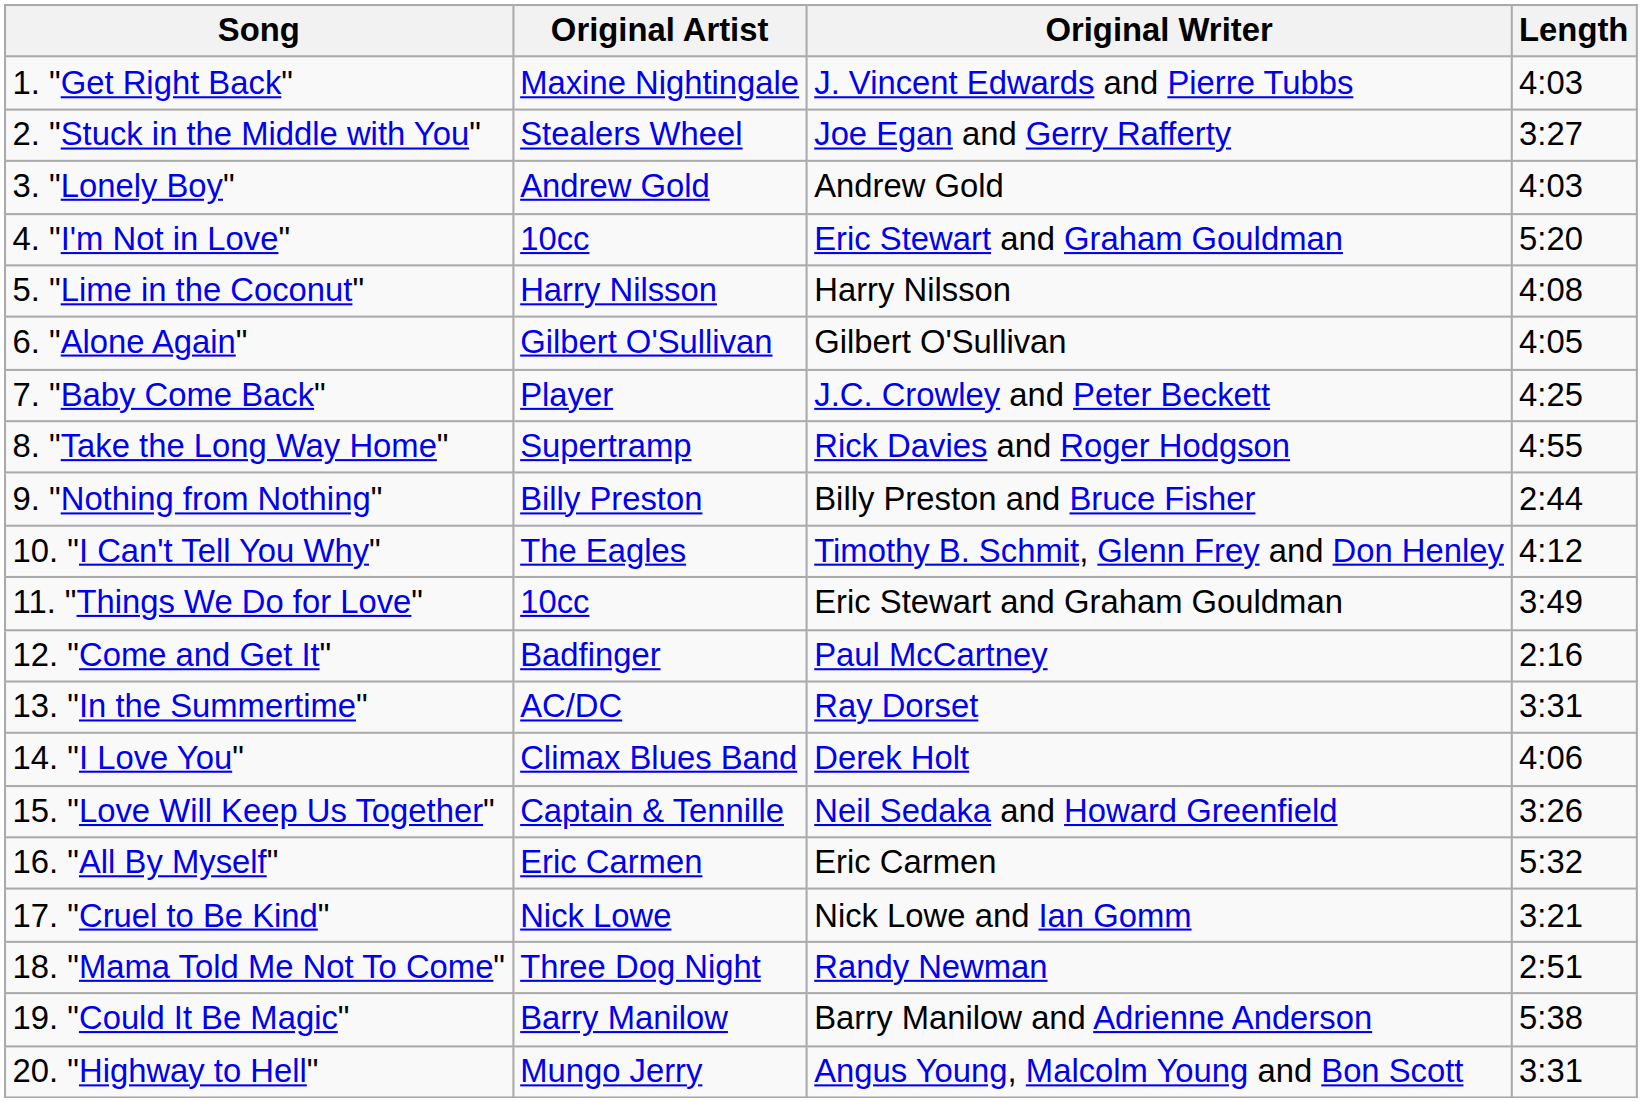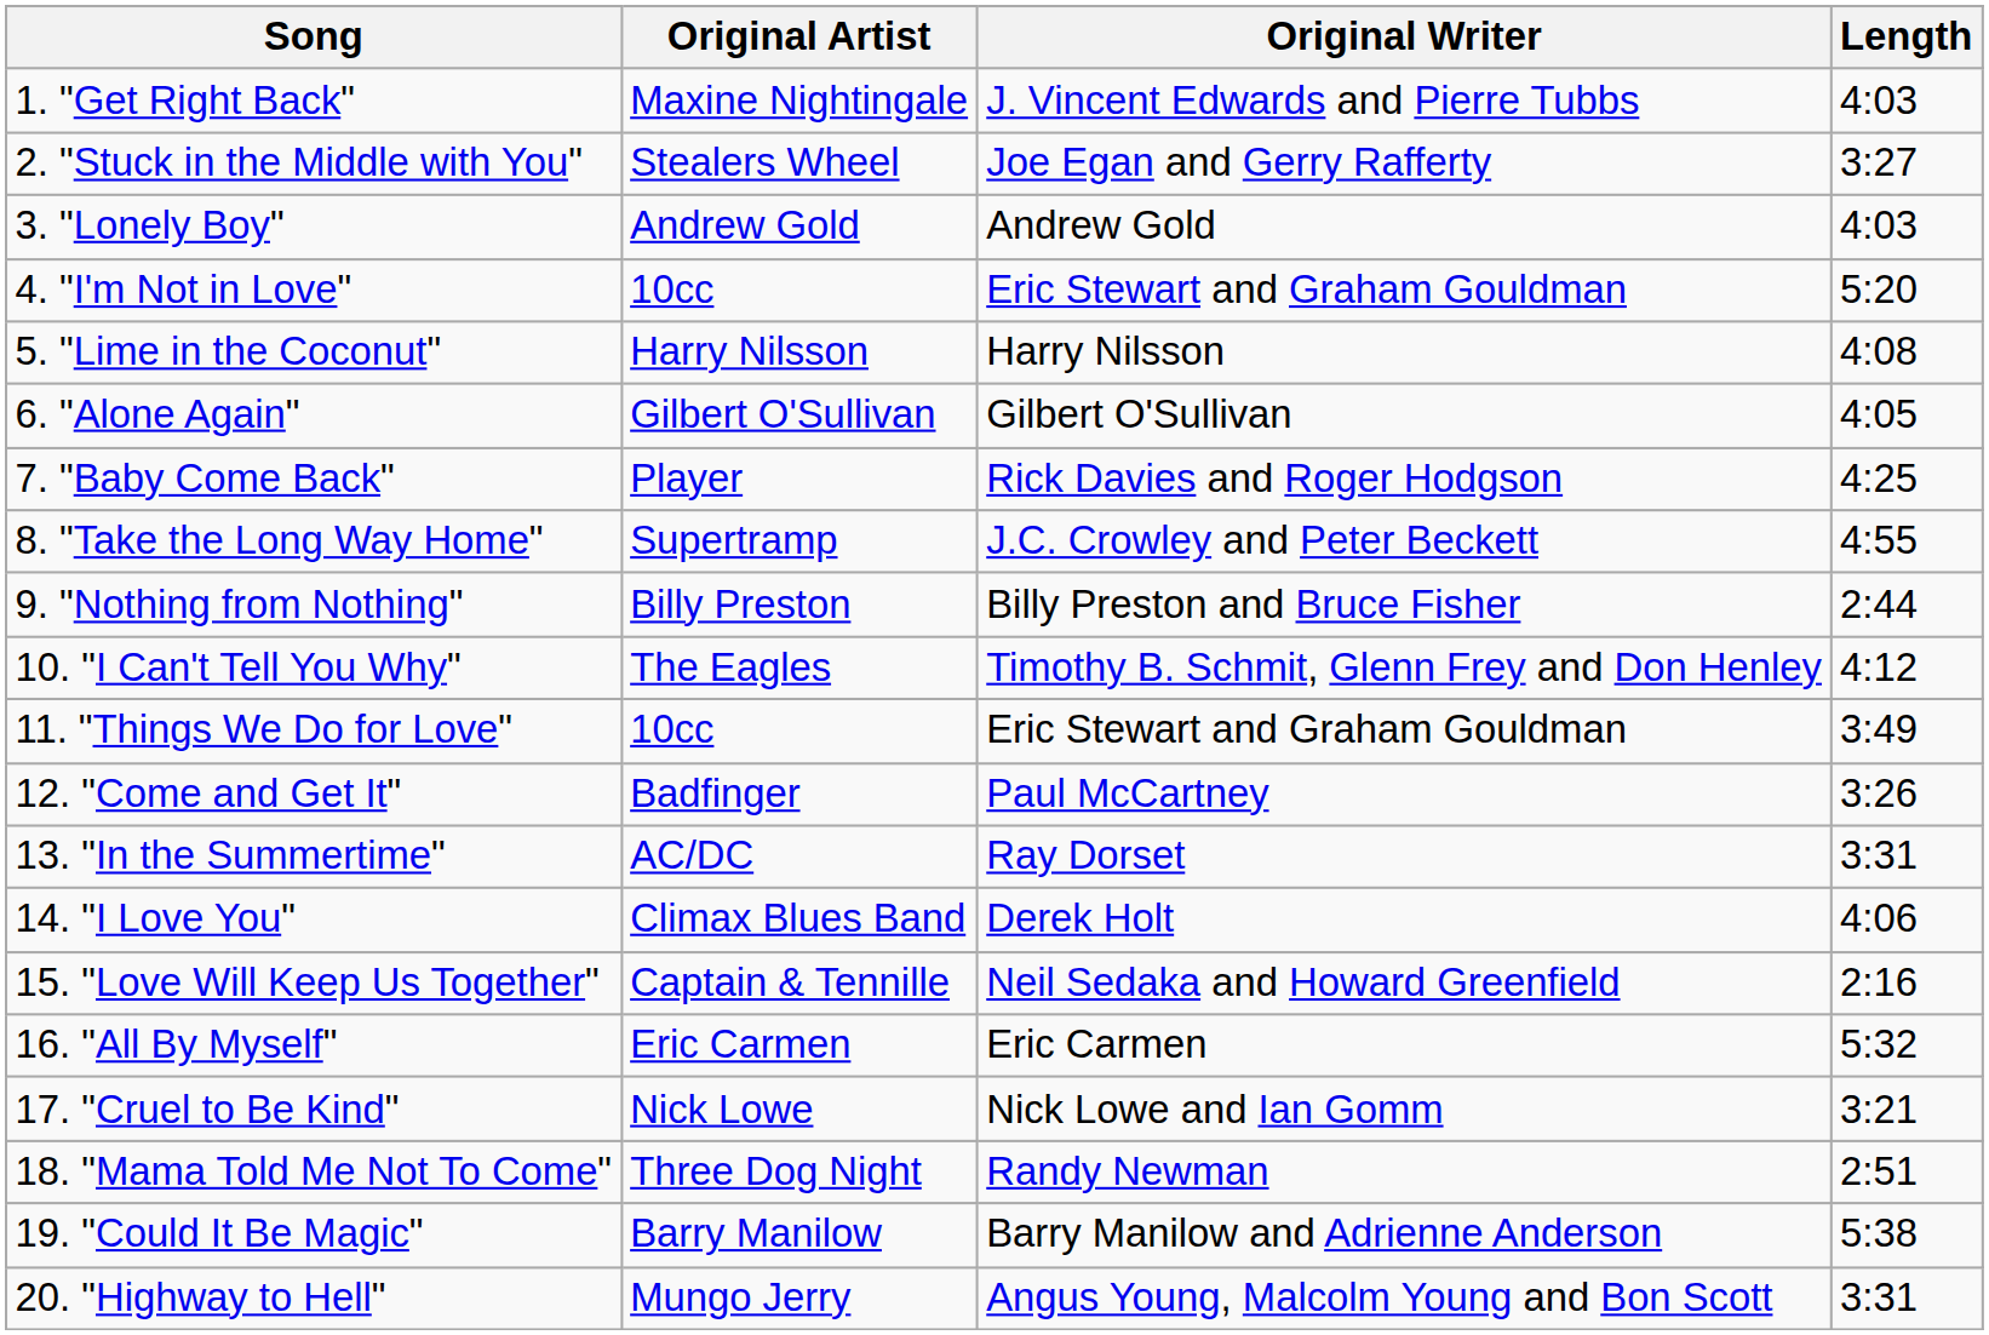 <table class="wikitable">
 <tr>
 <th>Song</th>
 <th>Original Artist</th>
 <th>Original Writer</th>
 <th>Length</th>
 </tr>
 <tr>
 <td>1. "<a href='#'>Get Right Back</a>"</td>
 <td><a href='#'>Maxine Nightingale</a></td>
 <td><a href='#'>J. Vincent Edwards</a> and <a href='#'>Pierre Tubbs</a></td>
 <td>4:03</td>
 </tr>
 <tr>
 <td>2. "<a href='#'>Stuck in the Middle with You</a>"</td>
 <td><a href='#'>Stealers Wheel</a></td>
 <td><a href='#'>Joe Egan</a> and <a href='#'>Gerry Rafferty</a></td>
 <td>3:27</td>
 </tr>
 <tr>
 <td>3. "<a href='#'>Lonely Boy</a>"</td>
 <td><a href='#'>Andrew Gold</a></td>
 <td>Andrew Gold</td>
 <td>4:03</td>
 </tr>
 <tr>
 <td>4. "<a href='#'>I'm Not in Love</a>"</td>
 <td><a href='#'>10cc</a></td>
 <td><a href='#'>Eric Stewart</a> and <a href='#'>Graham Gouldman</a></td>
 <td>5:20</td>
 </tr>
 <tr>
 <td>5. "<a href='#'>Lime in the Coconut</a>"</td>
 <td><a href='#'>Harry Nilsson</a></td>
 <td>Harry Nilsson</td>
 <td>4:08</td>
 </tr>
 <tr>
 <td>6. "<a href='#'>Alone Again</a>"</td>
 <td><a href='#'>Gilbert O'Sullivan</a></td>
 <td>Gilbert O'Sullivan</td>
 <td>4:05</td>
 </tr>
 <tr>
 <td>7. "<a href='#'>Baby Come Back</a>"</td>
 <td><a href='#'>Player</a></td>
-<td><a href='#'>J.C. Crowley</a> and <a href='#'>Peter Beckett</a></td>
+<td><a href='#'>Rick Davies</a> and <a href='#'>Roger Hodgson</a></td>
 <td>4:25</td>
 </tr>
 <tr>
 <td>8. "<a href='#'>Take the Long Way Home</a>"</td>
 <td><a href='#'>Supertramp</a></td>
-<td><a href='#'>Rick Davies</a> and <a href='#'>Roger Hodgson</a></td>
+<td><a href='#'>J.C. Crowley</a> and <a href='#'>Peter Beckett</a></td>
 <td>4:55</td>
 </tr>
 <tr>
 <td>9. "<a href='#'>Nothing from Nothing</a>"</td>
 <td><a href='#'>Billy Preston</a></td>
 <td>Billy Preston and <a href='#'>Bruce Fisher</a></td>
 <td>2:44</td>
 </tr>
 <tr>
 <td>10. "<a href='#'>I Can't Tell You Why</a>"</td>
 <td><a href='#'>The Eagles</a></td>
 <td><a href='#'>Timothy B. Schmit</a>, <a href='#'>Glenn Frey</a> and <a href='#'>Don Henley</a></td>
 <td>4:12</td>
 </tr>
 <tr>
 <td>11. "<a href='#'>Things We Do for Love</a>"</td>
 <td><a href='#'>10cc</a></td>
 <td>Eric Stewart and Graham Gouldman</td>
 <td>3:49</td>
 </tr>
 <tr>
 <td>12. "<a href='#'>Come and Get It</a>"</td>
 <td><a href='#'>Badfinger</a></td>
 <td><a href='#'>Paul McCartney</a></td>
-<td>2:16</td>
+<td>3:26</td>
 </tr>
 <tr>
 <td>13. "<a href='#'>In the Summertime</a>"</td>
 <td><a href='#'>AC/DC</a></td>
 <td><a href='#'>Ray Dorset</a></td>
 <td>3:31</td>
 </tr>
 <tr>
 <td>14. "<a href='#'>I Love You</a>"</td>
 <td><a href='#'>Climax Blues Band</a></td>
 <td><a href='#'>Derek Holt</a></td>
 <td>4:06</td>
 </tr>
 <tr>
 <td>15. "<a href='#'>Love Will Keep Us Together</a>"</td>
 <td><a href='#'>Captain & Tennille</a></td>
 <td><a href='#'>Neil Sedaka</a> and <a href='#'>Howard Greenfield</a></td>
-<td>3:26</td>
+<td>2:16</td>
 </tr>
 <tr>
 <td>16. "<a href='#'>All By Myself</a>"</td>
 <td><a href='#'>Eric Carmen</a></td>
 <td>Eric Carmen</td>
 <td>5:32</td>
 </tr>
 <tr>
 <td>17. "<a href='#'>Cruel to Be Kind</a>"</td>
 <td><a href='#'>Nick Lowe</a></td>
 <td>Nick Lowe and <a href='#'>Ian Gomm</a></td>
 <td>3:21</td>
 </tr>
 <tr>
 <td>18. "<a href='#'>Mama Told Me Not To Come</a>"</td>
 <td><a href='#'>Three Dog Night</a></td>
 <td><a href='#'>Randy Newman</a></td>
 <td>2:51</td>
 </tr>
 <tr>
 <td>19. "<a href='#'>Could It Be Magic</a>"</td>
 <td><a href='#'>Barry Manilow</a></td>
 <td>Barry Manilow and <a href='#'>Adrienne Anderson</a></td>
 <td>5:38</td>
 </tr>
 <tr>
 <td>20. "<a href='#'>Highway to Hell</a>"</td>
 <td><a href='#'>Mungo Jerry</a></td>
 <td><a href='#'>Angus Young</a>, <a href='#'>Malcolm Young</a> and <a href='#'>Bon Scott</a></td>
 <td>3:31</td>
 </tr>
 <tr>
 </tr>
 </table>
